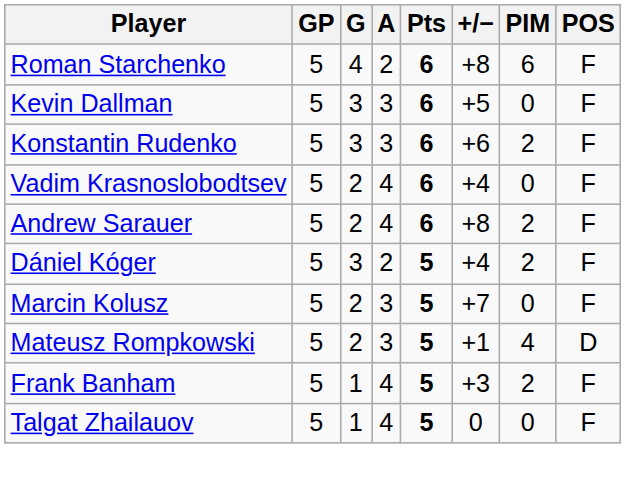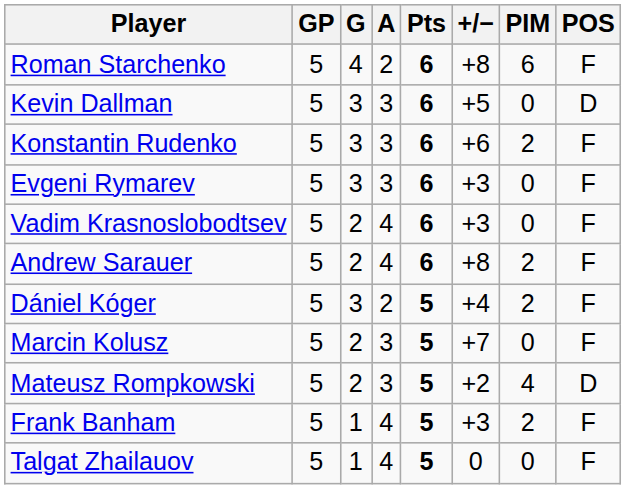 <table class="wikitable sortable" style="text-align:center;">
 <tr>
 <th>Player</th>
 <th>GP</th>
 <th>G</th>
 <th>A</th>
 <th>Pts</th>
 <th>+/−</th>
 <th>PIM</th>
 <th>POS</th>
 </tr>
 <tr>
 <td style="text-align:left;"> <a href='#'>Roman Starchenko</a></td>
 <td>5</td>
 <td>4</td>
 <td>2</td>
 <td><strong>6</strong></td>
 <td>+8</td>
 <td>6</td>
 <td>F</td>
 </tr>
 <tr>
 <td style="text-align:left;"> <a href='#'>Kevin Dallman</a></td>
 <td>5</td>
 <td>3</td>
 <td>3</td>
 <td><strong>6</strong></td>
 <td>+5</td>
 <td>0</td>
-<td>F</td>
+<td>D</td>
 </tr>
 <tr>
 <td style="text-align:left;"> <a href='#'>Konstantin Rudenko</a></td>
 <td>5</td>
 <td>3</td>
 <td>3</td>
 <td><strong>6</strong></td>
 <td>+6</td>
 <td>2</td>
 <td>F</td>
 </tr>
 <tr>
+<td style="text-align:left;"> <a href='#'>Evgeni Rymarev</a></td>
+<td>5</td>
+<td>3</td>
+<td>3</td>
+<td><strong>6</strong></td>
+<td>+3</td>
+<td>0</td>
+<td>F</td>
+</tr>
+<tr>
 <td style="text-align:left;"> <a href='#'>Vadim Krasnoslobodtsev</a></td>
 <td>5</td>
 <td>2</td>
 <td>4</td>
 <td><strong>6</strong></td>
-<td>+4</td>
+<td>+3</td>
 <td>0</td>
 <td>F</td>
 </tr>
 <tr>
 <td style="text-align:left;"> <a href='#'>Andrew Sarauer</a></td>
 <td>5</td>
 <td>2</td>
 <td>4</td>
 <td><strong>6</strong></td>
 <td>+8</td>
 <td>2</td>
 <td>F</td>
 </tr>
 <tr>
 <td style="text-align:left;"> <a href='#'>Dániel Kóger</a></td>
 <td>5</td>
 <td>3</td>
 <td>2</td>
 <td><strong>5</strong></td>
 <td>+4</td>
 <td>2</td>
 <td>F</td>
 </tr>
 <tr>
 <td style="text-align:left;"> <a href='#'>Marcin Kolusz</a></td>
 <td>5</td>
 <td>2</td>
 <td>3</td>
 <td><strong>5</strong></td>
 <td>+7</td>
 <td>0</td>
 <td>F</td>
 </tr>
 <tr>
 <td style="text-align:left;"> <a href='#'>Mateusz Rompkowski</a></td>
 <td>5</td>
 <td>2</td>
 <td>3</td>
 <td><strong>5</strong></td>
-<td>+1</td>
+<td>+2</td>
 <td>4</td>
 <td>D</td>
 </tr>
 <tr>
 <td style="text-align:left;"> <a href='#'>Frank Banham</a></td>
 <td>5</td>
 <td>1</td>
 <td>4</td>
 <td><strong>5</strong></td>
 <td>+3</td>
 <td>2</td>
 <td>F</td>
 </tr>
 <tr>
 <td style="text-align:left;"> <a href='#'>Talgat Zhailauov</a></td>
 <td>5</td>
 <td>1</td>
 <td>4</td>
 <td><strong>5</strong></td>
 <td>0</td>
 <td>0</td>
 <td>F</td>
 </tr>
 </table>
